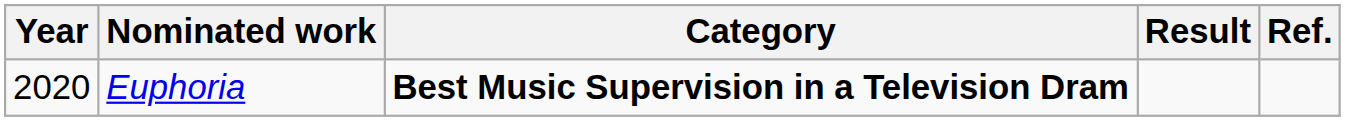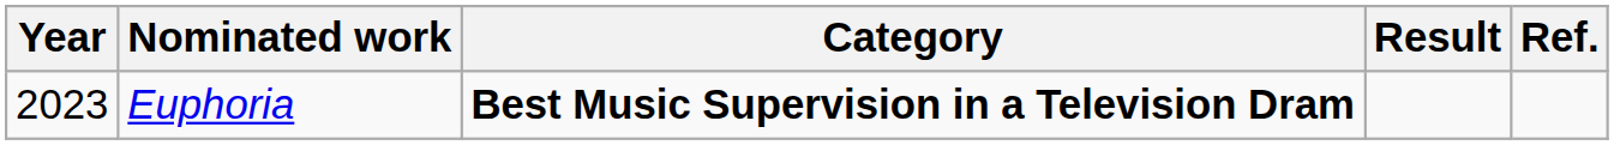 <table class="wikitable">
 <tr>
 <th>Year</th>
 <th>Nominated work</th>
 <th>Category</th>
 <th>Result</th>
 <th>Ref.</th>
 </tr>
 <tr>
-<td>2020</td>
+<td>2023</td>
 <td><em><a href='#'>Euphoria</a></em> </td>
 <td><strong>Best Music Supervision in a Television Dram</strong></td>
 <td></td>
 <td align="center"></td>
 </tr>
 </table>
